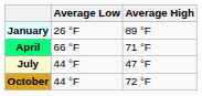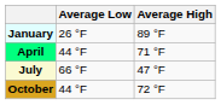 <table class="wikitable">
 <tr style="background: #DCDCDC;">
 <th></th>
 <th>Average Low</th>
 <th>Average High</th>
 </tr>
 <tr>
 <th style="background: #E0FFFF;">January</th>
 <td>26 °F</td>
 <td>89 °F</td>
 </tr>
 <tr>
 <th style="background: #00FF7F;">April</th>
-<td>66 °F</td>
+<td>44 °F</td>
 <td>71 °F</td>
 </tr>
 <tr>
 <th style="background: #FAFAD2;">July</th>
-<td>44 °F</td>
+<td>66 °F</td>
 <td>47 °F</td>
 </tr>
 <tr>
 <th style="background: #DAA520;">October</th>
 <td>44 °F</td>
 <td>72 °F</td>
 </tr>
 </table>
